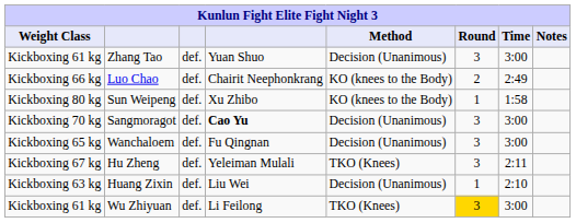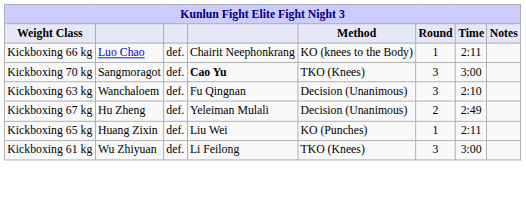 <table class="wikitable" style="font-size: 80%;">
 <tr>
 <th colspan="8" style="background-color: #ccf; color: #000080; text-align: center;"><strong>Kunlun Fight Elite Fight Night 3</strong></th>
 </tr>
 <tr>
 <th colspan="1" style="background-color: #E6E8FA; color: #000000; text-align: center;">Weight Class</th>
 <th colspan="1" style="background-color: #E6E8FA; color: #000000; text-align: center;"></th>
 <th colspan="1" style="background-color: #E6E8FA; color: #000000; text-align: center;"></th>
 <th colspan="1" style="background-color: #E6E8FA; color: #000000; text-align: center;"></th>
 <th colspan="1" style="background-color: #E6E8FA; color: #000000; text-align: center;">Method</th>
 <th colspan="1" style="background-color: #E6E8FA; color: #000000; text-align: center;">Round</th>
 <th colspan="1" style="background-color: #E6E8FA; color: #000000; text-align: center;">Time</th>
 <th colspan="1" style="background-color: #E6E8FA; color: #000000; text-align: center;">Notes</th>
 </tr>
 <tr>
-<td>Kickboxing 61 kg</td>
-<td> Zhang Tao</td>
-<td align=center>def.</td>
-<td> Yuan Shuo</td>
-<td>Decision (Unanimous)</td>
-<td align=center>3</td>
-<td align=center>3:00</td>
-<td></td>
-</tr>
-<tr>
 <td>Kickboxing 66 kg</td>
 <td> <a href='#'>Luo Chao</a></td>
 <td align=center>def.</td>
 <td> Chairit Neephonkrang</td>
 <td>KO (knees to the Body)</td>
-<td align=center>2</td>
-<td align=center>2:49</td>
-<td></td>
-</tr>
-<tr>
-<td>Kickboxing 80 kg</td>
-<td> Sun Weipeng</td>
-<td align=center>def.</td>
-<td> Xu Zhibo</td>
-<td>KO (knees to the Body)</td>
 <td align=center>1</td>
-<td align=center>1:58</td>
+<td align=center>2:11</td>
 <td></td>
 </tr>
 <tr>
 <td>Kickboxing 70 kg</td>
 <td> Sangmoragot</td>
 <td align=center>def.</td>
 <td><strong> Cao Yu</strong></td>
-<td>Decision (Unanimous)</td>
+<td>TKO (Knees)</td>
 <td align=center>3</td>
 <td align=center>3:00</td>
 <td></td>
 </tr>
 <tr>
-<td>Kickboxing 65 kg</td>
+<td>Kickboxing 63 kg</td>
 <td> Wanchaloem</td>
 <td align=center>def.</td>
 <td> Fu Qingnan</td>
 <td>Decision (Unanimous)</td>
 <td align=center>3</td>
-<td align=center>3:00</td>
+<td align=center>2:10</td>
 <td></td>
 </tr>
 <tr>
 <td>Kickboxing 67 kg</td>
 <td> Hu Zheng</td>
 <td align=center>def.</td>
 <td> Yeleiman Mulali</td>
-<td>TKO (Knees)</td>
-<td align=center>3</td>
-<td align=center>2:11</td>
+<td>Decision (Unanimous)</td>
+<td align=center>2</td>
+<td align=center>2:49</td>
 <td></td>
 </tr>
 <tr>
-<td>Kickboxing 63 kg</td>
+<td>Kickboxing 65 kg</td>
 <td> Huang Zixin</td>
 <td align=center>def.</td>
 <td> Liu Wei</td>
-<td>Decision (Unanimous)</td>
+<td>KO (Punches)</td>
 <td align=center>1</td>
-<td align=center>2:10</td>
+<td align=center>2:11</td>
 <td></td>
 </tr>
 <tr>
 <td>Kickboxing 61 kg</td>
 <td> Wu Zhiyuan</td>
 <td align=center>def.</td>
 <td> Li Feilong</td>
 <td>TKO (Knees)</td>
-<td align=center style="background: gold;">3</td>
+<td align=center>3</td>
 <td align=center>3:00</td>
 <td></td>
 </tr>
 </table>
